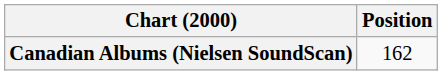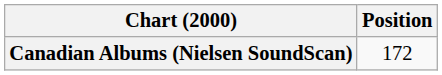 <table class="wikitable plainrowheaders" style="text-align:center">
 <tr>
 <th>Chart (2000)</th>
 <th>Position</th>
 </tr>
 <tr>
 <th scope="row">Canadian Albums (Nielsen SoundScan)</th>
-<td>162</td>
+<td>172</td>
 </tr>
 </table>
